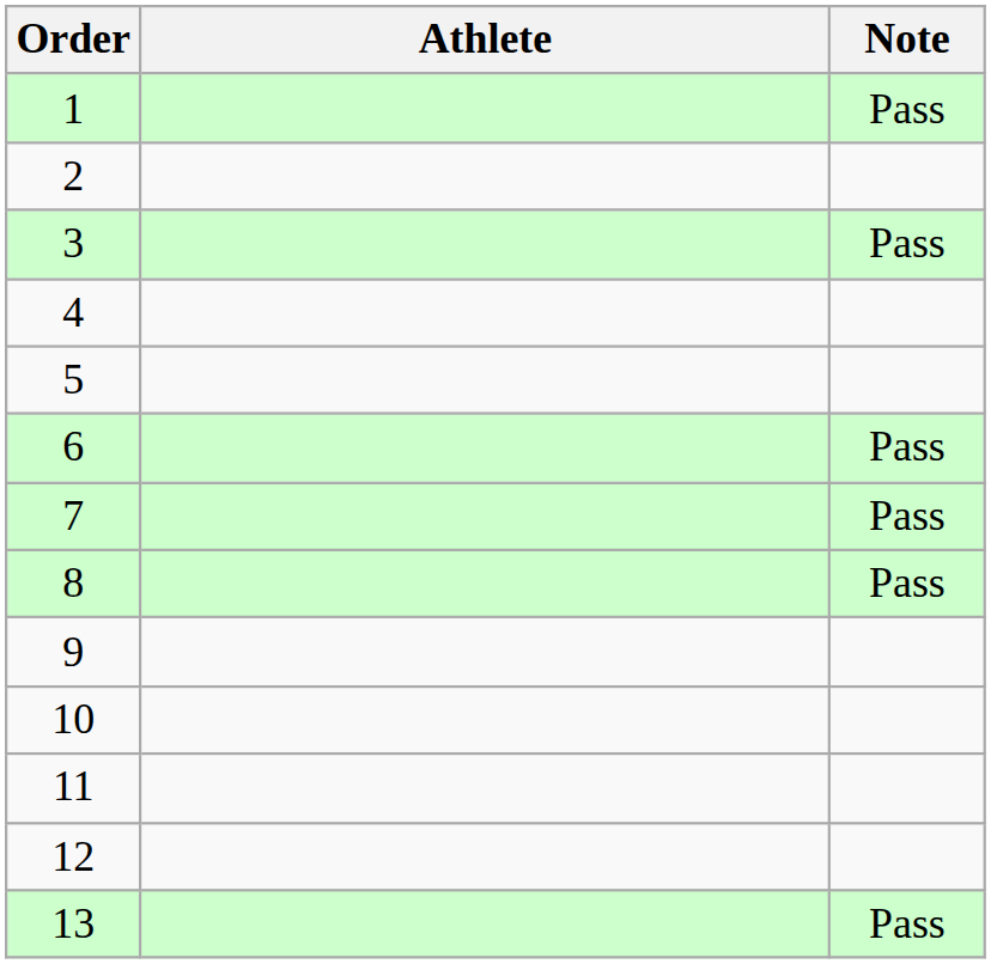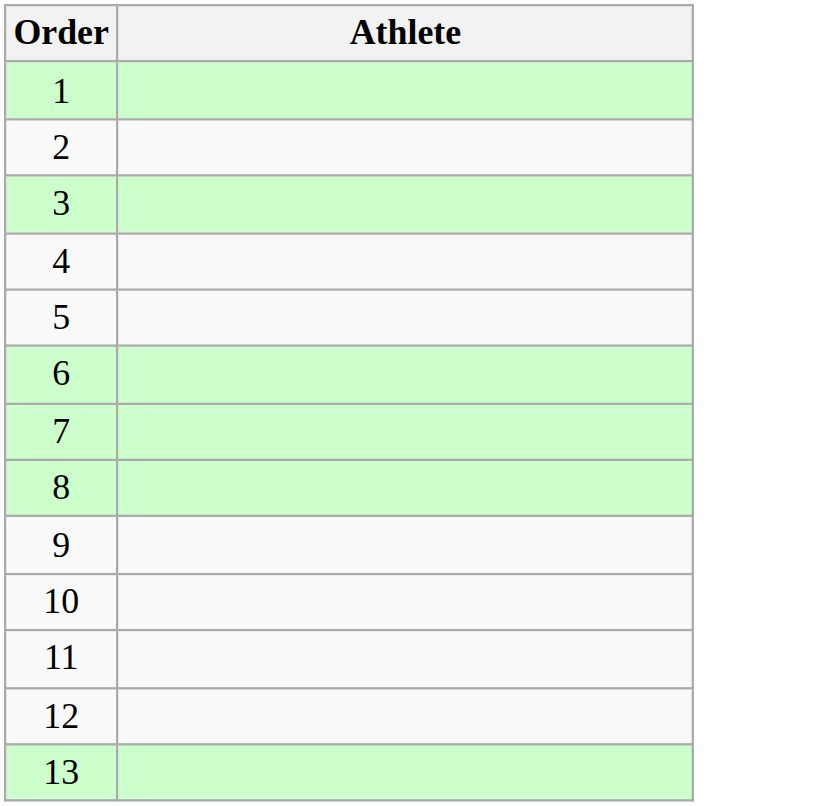 <table class=wikitable style="text-align:center">
 <tr>
 <th width=40>Order</th>
 <th width=250>Athlete</th>
-<th width=50>Note</th>
 </tr>
 <tr bgcolor="ccffcc">
 <td>1</td>
 <td align=left></td>
-<td>Pass</td>
 </tr>
 <tr>
 <td>2</td>
 <td align=left></td>
-<td></td>
 </tr>
 <tr bgcolor="ccffcc">
 <td>3</td>
 <td align=left></td>
-<td>Pass</td>
 </tr>
 <tr>
 <td>4</td>
 <td align=left></td>
-<td></td>
 </tr>
 <tr>
 <td>5</td>
 <td align=left></td>
-<td></td>
 </tr>
 <tr bgcolor="ccffcc">
 <td>6</td>
 <td align=left></td>
-<td>Pass</td>
 </tr>
 <tr bgcolor="ccffcc">
 <td>7</td>
 <td align=left></td>
-<td>Pass</td>
 </tr>
 <tr bgcolor="ccffcc">
 <td>8</td>
 <td align=left></td>
-<td>Pass</td>
 </tr>
 <tr>
 <td>9</td>
 <td align=left></td>
-<td></td>
 </tr>
 <tr>
 <td>10</td>
 <td align=left></td>
-<td></td>
 </tr>
 <tr>
 <td>11</td>
 <td align=left></td>
-<td></td>
 </tr>
 <tr>
 <td>12</td>
 <td align=left></td>
-<td></td>
 </tr>
 <tr bgcolor="ccffcc">
 <td>13</td>
 <td align=left></td>
-<td>Pass</td>
 </tr>
 </table>
